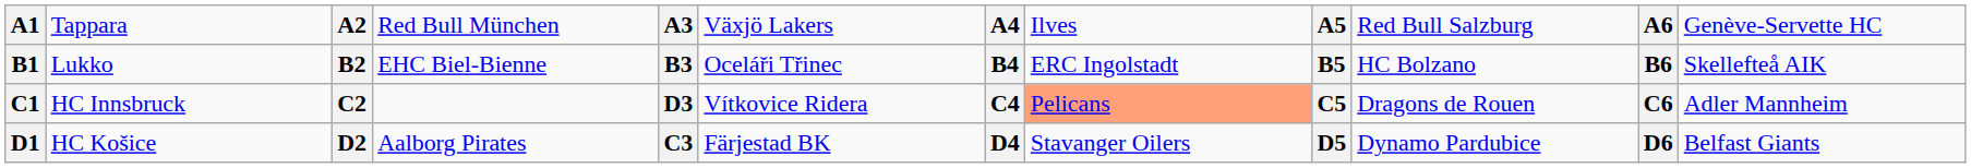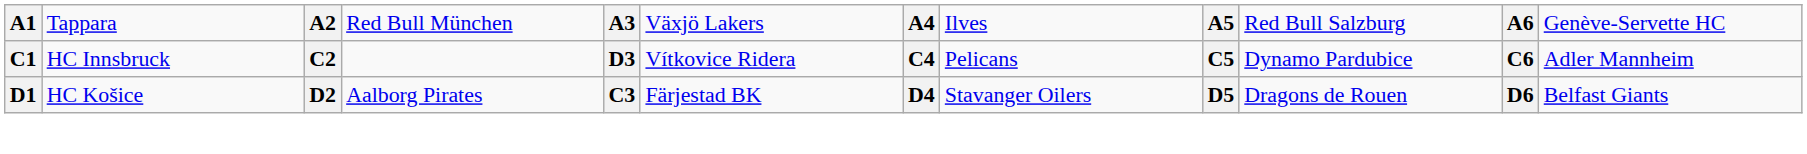 <table class="wikitable" style="font-size: 95%;">
 <tr>
 <th>A1</th>
 <td width=180> <a href='#'>Tappara</a></td>
 <th>A2</th>
 <td width=180> <a href='#'>Red Bull München</a></td>
 <th>A3</th>
 <td width=180> <a href='#'>Växjö Lakers</a></td>
 <th>A4</th>
 <td width=180> <a href='#'>Ilves</a></td>
 <th>A5</th>
 <td width=180> <a href='#'>Red Bull Salzburg</a></td>
 <th>A6</th>
 <td width=180> <a href='#'>Genève-Servette HC</a></td>
 </tr>
 <tr>
-<th>B1</th>
-<td> <a href='#'>Lukko</a></td>
-<th>B2</th>
-<td> <a href='#'>EHC Biel-Bienne</a></td>
-<th>B3</th>
-<td> <a href='#'>Oceláři Třinec</a></td>
-<th>B4</th>
-<td> <a href='#'>ERC Ingolstadt</a></td>
-<th>B5</th>
-<td> <a href='#'>HC Bolzano</a></td>
-<th>B6</th>
-<td> <a href='#'>Skellefteå AIK</a></td>
-</tr>
-<tr>
 <th>C1</th>
 <td> <a href='#'>HC Innsbruck</a></td>
 <th>C2</th>
 <td></td>
 <th>D3</th>
 <td> <a href='#'>Vítkovice Ridera</a></td>
 <th>C4</th>
-<td style="background: lightsalmon;"> <a href='#'>Pelicans</a></td>
+<td> <a href='#'>Pelicans</a></td>
 <th>C5</th>
-<td> <a href='#'>Dragons de Rouen</a></td>
+<td> <a href='#'>Dynamo Pardubice</a></td>
 <th>C6</th>
 <td> <a href='#'>Adler Mannheim</a></td>
 </tr>
 <tr>
 <th>D1</th>
 <td> <a href='#'>HC Košice</a></td>
 <th>D2</th>
 <td> <a href='#'>Aalborg Pirates</a></td>
 <th>C3</th>
 <td> <a href='#'>Färjestad BK</a></td>
 <th>D4</th>
 <td> <a href='#'>Stavanger Oilers</a></td>
 <th>D5</th>
-<td> <a href='#'>Dynamo Pardubice</a></td>
+<td> <a href='#'>Dragons de Rouen</a></td>
 <th>D6</th>
 <td> <a href='#'>Belfast Giants</a></td>
 </tr>
 </table>
